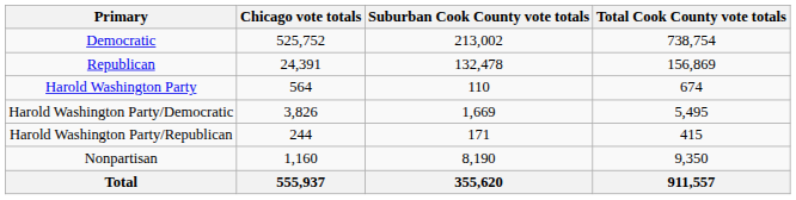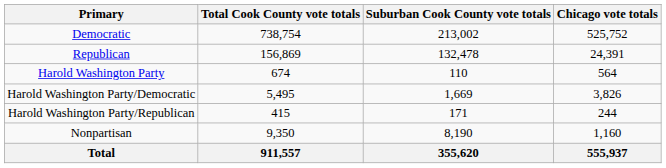 <table class="wikitable" style="text-align: center">
 <tr>
 <th>Primary</th>
+<th>Total Cook County vote totals</th>
+<th>Suburban Cook County vote totals</th>
 <th>Chicago vote totals</th>
-<th>Suburban Cook County vote totals</th>
-<th>Total Cook County vote totals</th>
 </tr>
 <tr>
 <td><a href='#'>Democratic</a></td>
+<td>738,754</td>
+<td>213,002</td>
 <td>525,752</td>
-<td>213,002</td>
-<td>738,754</td>
 </tr>
 <tr>
 <td><a href='#'>Republican</a></td>
+<td>156,869</td>
+<td>132,478</td>
 <td>24,391</td>
-<td>132,478</td>
-<td>156,869</td>
 </tr>
 <tr>
 <td><a href='#'>Harold Washington Party</a></td>
+<td>674</td>
+<td>110</td>
 <td>564</td>
-<td>110</td>
-<td>674</td>
 </tr>
 <tr>
 <td>Harold Washington Party/Democratic</td>
+<td>5,495</td>
+<td>1,669</td>
 <td>3,826</td>
-<td>1,669</td>
-<td>5,495</td>
 </tr>
 <tr>
 <td>Harold Washington Party/Republican</td>
+<td>415</td>
+<td>171</td>
 <td>244</td>
-<td>171</td>
-<td>415</td>
 </tr>
 <tr>
 <td>Nonpartisan</td>
+<td>9,350</td>
+<td>8,190</td>
 <td>1,160</td>
-<td>8,190</td>
-<td>9,350</td>
 </tr>
 <tr>
 <th>Total</th>
+<th>911,557</th>
+<th>355,620</th>
 <th>555,937</th>
-<th>355,620</th>
-<th>911,557</th>
 </tr>
 </table>
